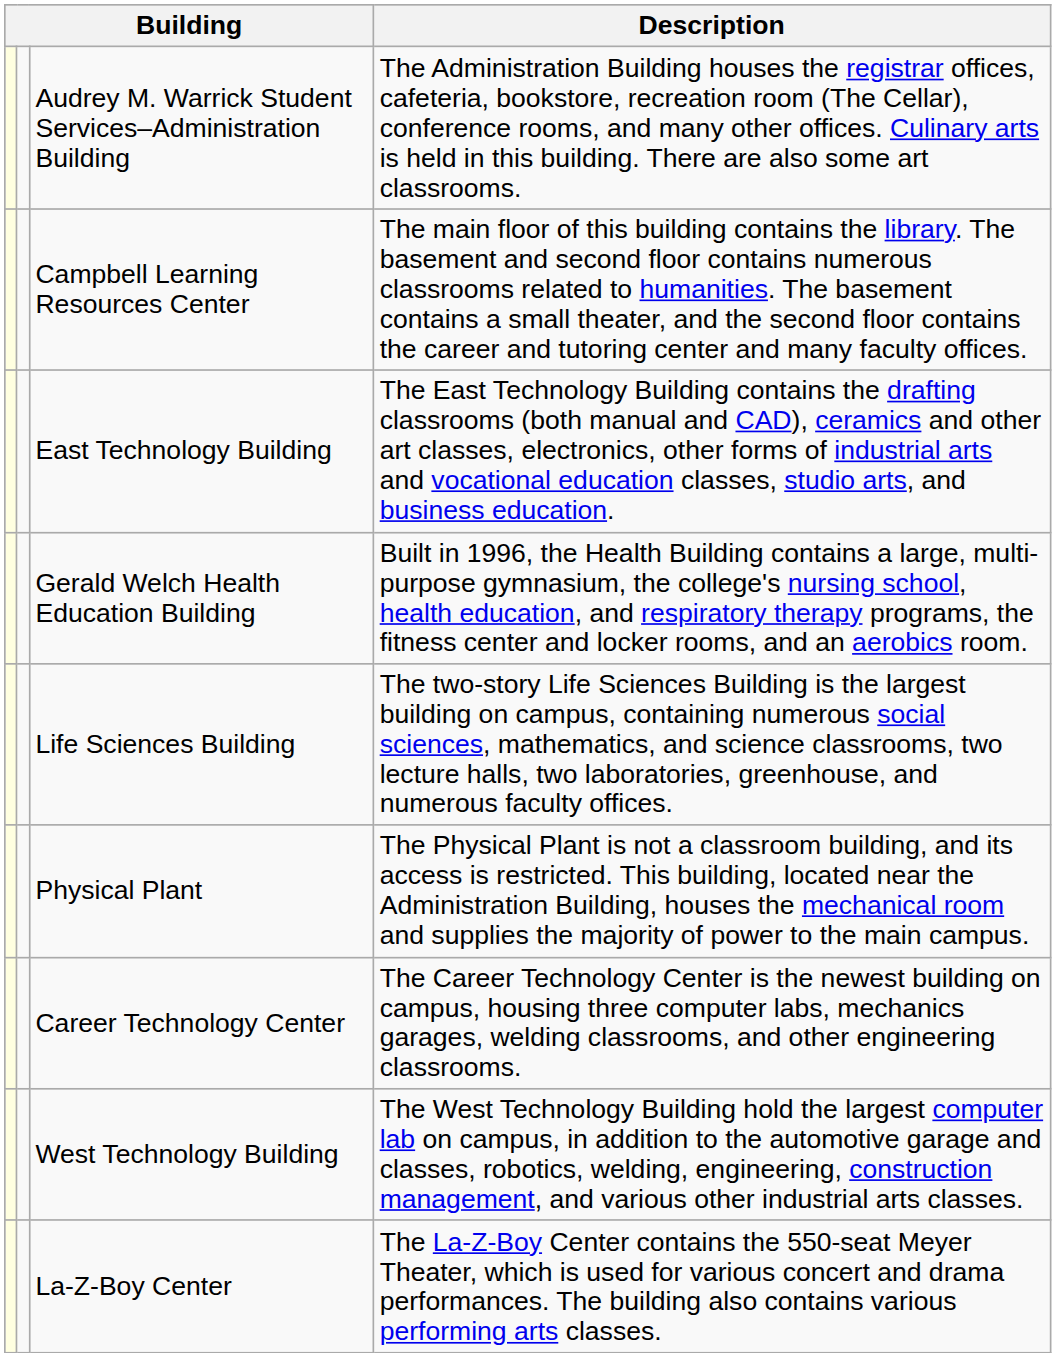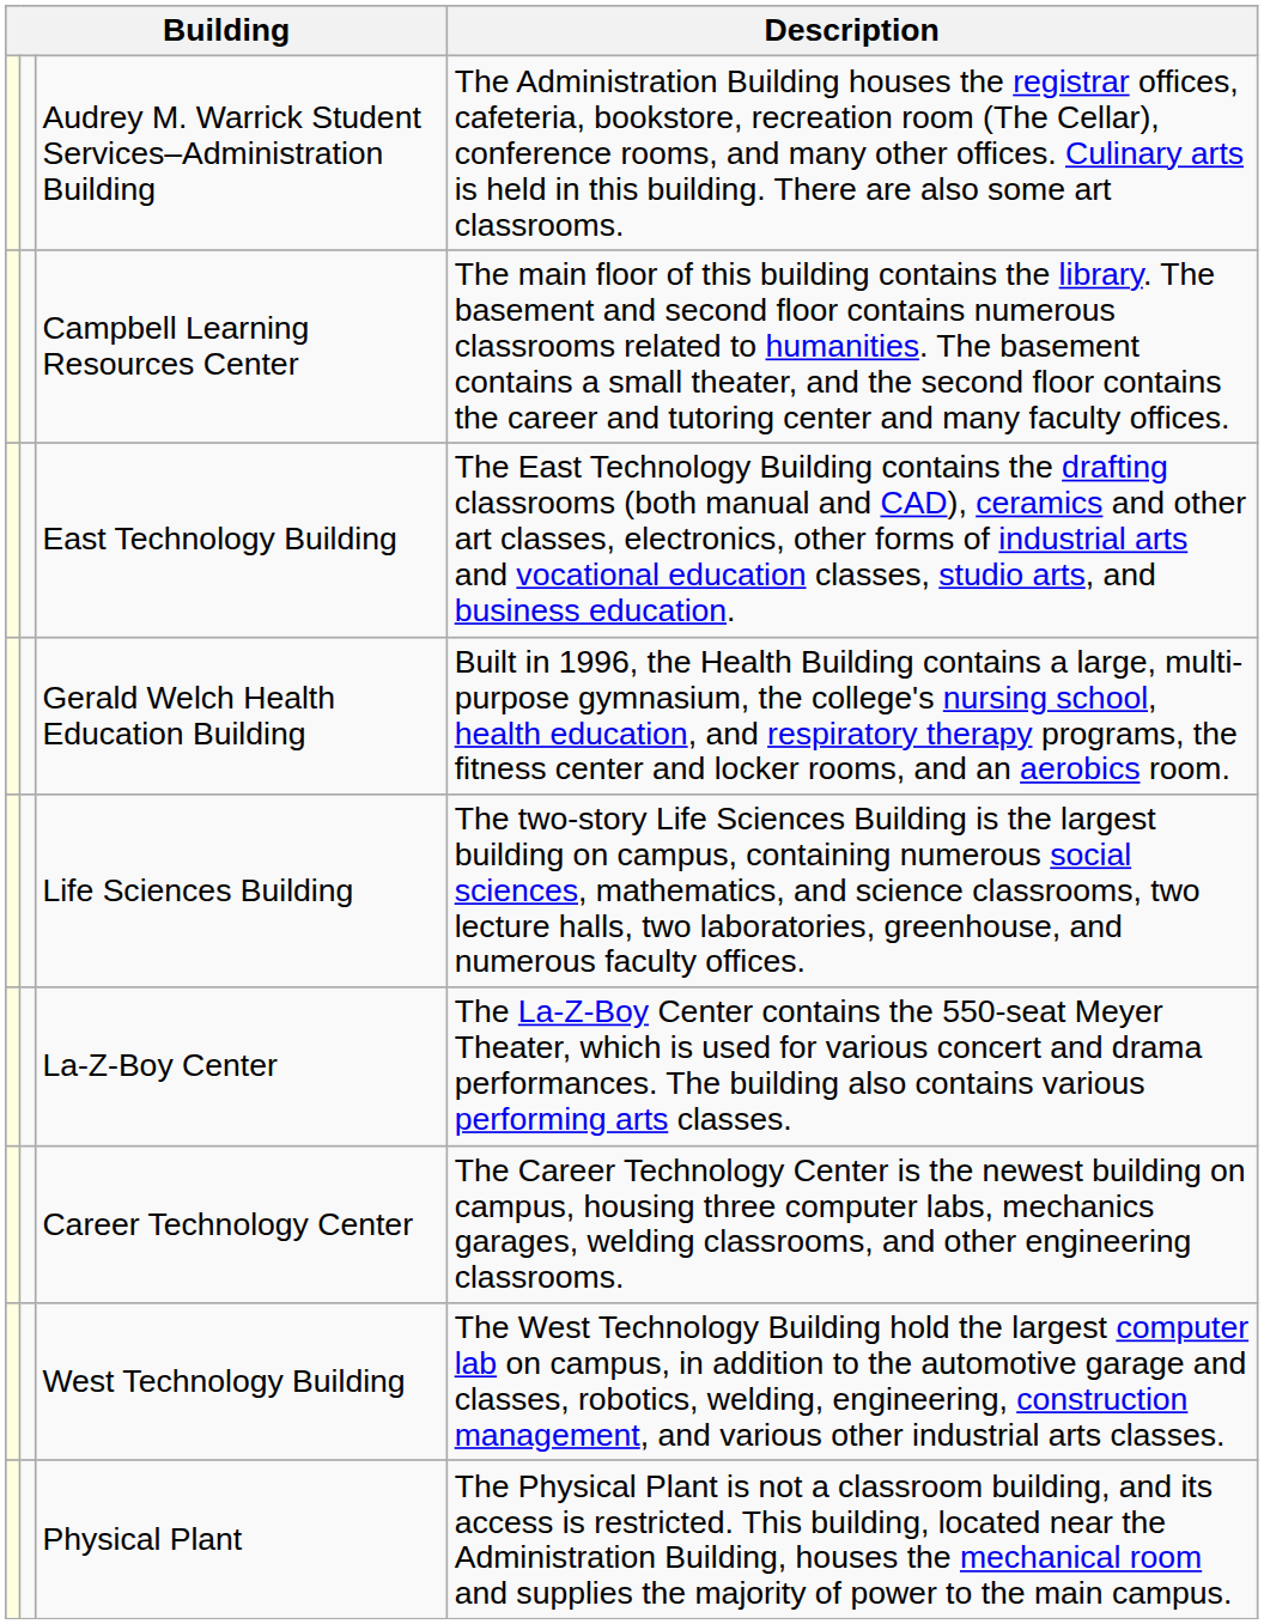 <table class="wikitable">
 <tr>
 <th colspan="3">Building</th>
 <th width="400">Description</th>
 </tr>
 <tr>
 <td style="background:LightYellow"></td>
 <td></td>
 <td width="200">Audrey M. Warrick Student Services–Administration Building<br><small></small></td>
 <td>The Administration Building houses the <a href='#'>registrar</a> offices, cafeteria, bookstore, recreation room (The Cellar), conference rooms, and many other offices.  <a href='#'>Culinary arts</a> is held in this building.  There are also some art classrooms.</td>
 </tr>
 <tr>
 <td style="background:LightYellow"></td>
 <td></td>
 <td>Campbell Learning Resources Center<br><small></small></td>
 <td>The main floor of this building contains the <a href='#'>library</a>.  The basement and second floor contains numerous classrooms related to <a href='#'>humanities</a>.  The basement contains a small theater, and the second floor contains the career and tutoring center and many faculty offices.</td>
 </tr>
 <tr>
 <td style="background:LightYellow"></td>
 <td></td>
 <td>East Technology Building<br><small></small></td>
 <td>The East Technology Building contains the <a href='#'>drafting</a> classrooms (both manual and <a href='#'>CAD</a>), <a href='#'>ceramics</a> and other art classes, electronics, other forms of <a href='#'>industrial arts</a> and <a href='#'>vocational education</a> classes, <a href='#'>studio arts</a>, and <a href='#'>business education</a>.</td>
 </tr>
 <tr>
 <td style="background:LightYellow"></td>
 <td></td>
 <td>Gerald Welch Health Education Building<br><small></small></td>
 <td>Built in 1996, the Health Building contains a large, multi-purpose gymnasium, the college's <a href='#'>nursing school</a>, <a href='#'>health education</a>, and <a href='#'>respiratory therapy</a> programs, the fitness center and locker rooms, and an <a href='#'>aerobics</a> room.</td>
 </tr>
 <tr>
 <td style="background:LightYellow"></td>
 <td></td>
 <td>Life Sciences Building<br><small></small></td>
 <td>The two-story Life Sciences Building is the largest building on campus, containing numerous <a href='#'>social sciences</a>, mathematics, and science classrooms, two lecture halls, two laboratories, greenhouse, and numerous faculty offices.</td>
 </tr>
 <tr>
 <td style="background:LightYellow"></td>
 <td></td>
-<td>Physical Plant<br><small></small></td>
-<td>The Physical Plant is not a classroom building, and its access is restricted.  This building, located near the Administration Building, houses the <a href='#'>mechanical room</a> and supplies the majority of power to the main campus.</td>
+<td>La-Z-Boy Center<br><small></small></td>
+<td>The <a href='#'>La-Z-Boy</a> Center contains the 550-seat Meyer Theater, which is used for various concert and drama performances.  The building also contains various <a href='#'>performing arts</a> classes.</td>
 </tr>
 <tr>
 <td style="background:LightYellow"></td>
 <td></td>
 <td>Career Technology Center<br><small></small></td>
 <td>The Career Technology Center is the newest building on campus, housing three computer labs, mechanics garages, welding classrooms, and other engineering classrooms.</td>
 </tr>
 <tr>
 <td style="background:LightYellow"></td>
 <td></td>
 <td>West Technology Building<br><small></small></td>
 <td>The West Technology Building hold the largest <a href='#'>computer lab</a> on campus, in addition to the automotive garage and classes, robotics, welding, engineering, <a href='#'>construction management</a>, and various other industrial arts classes.</td>
 </tr>
 <tr>
 <td style="background:LightYellow"></td>
 <td></td>
-<td>La-Z-Boy Center<br><small></small></td>
-<td>The <a href='#'>La-Z-Boy</a> Center contains the 550-seat Meyer Theater, which is used for various concert and drama performances.  The building also contains various <a href='#'>performing arts</a> classes.</td>
+<td>Physical Plant<br><small></small></td>
+<td>The Physical Plant is not a classroom building, and its access is restricted.  This building, located near the Administration Building, houses the <a href='#'>mechanical room</a> and supplies the majority of power to the main campus.</td>
 </tr>
 </table>
